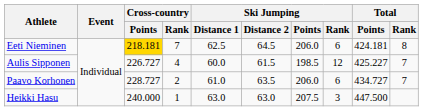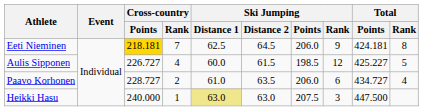 <table class="wikitable" style="font-size:90%">
 <tr>
 <th rowspan="2">Athlete</th>
 <th rowspan="2">Event</th>
 <th colspan="2">Cross-country</th>
 <th colspan="4">Ski Jumping</th>
 <th colspan="2">Total</th>
 </tr>
 <tr>
 <th>Points</th>
 <th>Rank</th>
 <th>Distance 1</th>
 <th>Distance 2</th>
 <th>Points</th>
 <th>Rank</th>
 <th>Points</th>
 <th>Rank</th>
 </tr>
 <tr>
 <td><a href='#'>Eeti Nieminen</a></td>
 <td rowspan="4">Individual</td>
 <td align="center" style="background: gold;">218.181</td>
 <td align="center">7</td>
 <td align="center">62.5</td>
 <td align="center">64.5</td>
 <td align="center">206.0</td>
-<td align="center">6</td>
+<td align="center">9</td>
 <td align="center">424.181</td>
 <td align="center">8</td>
 </tr>
 <tr>
 <td><a href='#'>Aulis Sipponen</a></td>
 <td align="center">226.727</td>
 <td align="center">4</td>
 <td align="center">60.0</td>
 <td align="center">61.5</td>
 <td align="center">198.5</td>
 <td align="center">12</td>
 <td align="center">425.227</td>
-<td align="center">7</td>
+<td align="center">5</td>
 </tr>
 <tr>
 <td><a href='#'>Paavo Korhonen</a></td>
 <td align="center">228.727</td>
 <td align="center">2</td>
 <td align="center">61.0</td>
 <td align="center">63.5</td>
 <td align="center">206.0</td>
 <td align="center">6</td>
 <td align="center">434.727</td>
-<td align="center">7</td>
+<td align="center">4</td>
 </tr>
 <tr>
 <td><a href='#'>Heikki Hasu</a></td>
 <td align="center">240.000</td>
 <td align="center">1</td>
-<td align="center">63.0</td>
+<td align="center" style="background: khaki;">63.0</td>
 <td align="center">63.0</td>
 <td align="center">207.5</td>
 <td align="center">3</td>
 <td align="center">447.500</td>
 <td align="center"></td>
 </tr>
 </table>
